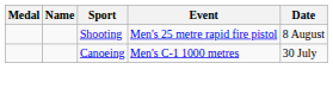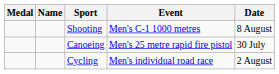 <table class="wikitable sortable" style="font-size:90%">
 <tr>
 <th>Medal</th>
 <th>Name</th>
 <th>Sport</th>
 <th>Event</th>
 <th>Date</th>
 </tr>
 <tr>
 <td></td>
 <td></td>
 <td><a href='#'>Shooting</a></td>
-<td><a href='#'>Men's 25 metre rapid fire pistol</a></td>
+<td><a href='#'>Men's C-1 1000 metres</a></td>
 <td>8 August</td>
 </tr>
 <tr>
 <td></td>
 <td></td>
 <td><a href='#'>Canoeing</a></td>
-<td><a href='#'>Men's C-1 1000 metres</a></td>
+<td><a href='#'>Men's 25 metre rapid fire pistol</a></td>
 <td>30 July</td>
 </tr>
+<tr>
+<td></td>
+<td></td>
+<td><a href='#'>Cycling</a></td>
+<td><a href='#'>Men's individual road race</a></td>
+<td>2 August</td>
+</tr>
 </table>
